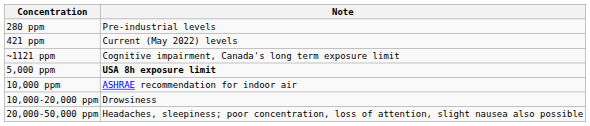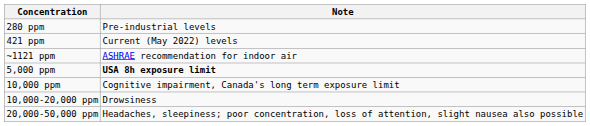 <table class="wikitable">
 <tr>
 <th>Concentration</th>
 <th>Note</th>
 </tr>
 <tr>
 <td>280 ppm</td>
 <td>Pre-industrial levels</td>
 </tr>
 <tr>
 <td>421 ppm</td>
 <td>Current (May 2022) levels</td>
 </tr>
 <tr>
 <td>~1121 ppm</td>
-<td>Cognitive impairment, Canada's long term exposure limit</td>
+<td><a href='#'>ASHRAE</a> recommendation for indoor air</td>
 </tr>
 <tr>
 <td>5,000 ppm</td>
 <td><strong>USA 8h exposure limit</strong></td>
 </tr>
 <tr>
 <td>10,000 ppm</td>
-<td><a href='#'>ASHRAE</a> recommendation for indoor air</td>
+<td>Cognitive impairment, Canada's long term exposure limit</td>
 </tr>
 <tr>
 <td>10,000-20,000 ppm</td>
 <td>Drowsiness</td>
 </tr>
 <tr>
 <td>20,000-50,000 ppm</td>
 <td>Headaches, sleepiness; poor concentration, loss of attention, slight nausea also possible</td>
 </tr>
 </table>
